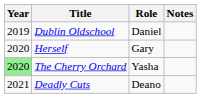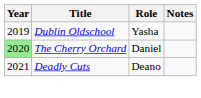 <table class="wikitable sortable">
 <tr>
 <th>Year</th>
 <th>Title</th>
 <th>Role</th>
 <th>Notes</th>
 </tr>
 <tr>
 <td>2019</td>
 <td><em><a href='#'>Dublin Oldschool</a></em></td>
-<td>Daniel</td>
-<td></td>
-</tr>
-<tr>
-<td>2020</td>
-<td><em><a href='#'>Herself</a></em></td>
-<td>Gary</td>
+<td>Yasha</td>
 <td></td>
 </tr>
 <tr>
 <td style="background: lightgreen;">2020</td>
 <td><em><a href='#'>The Cherry Orchard</a></em></td>
-<td>Yasha</td>
+<td>Daniel</td>
 <td></td>
 </tr>
 <tr>
 <td>2021</td>
 <td><em><a href='#'>Deadly Cuts</a></em></td>
 <td>Deano</td>
 <td></td>
 </tr>
 </table>
